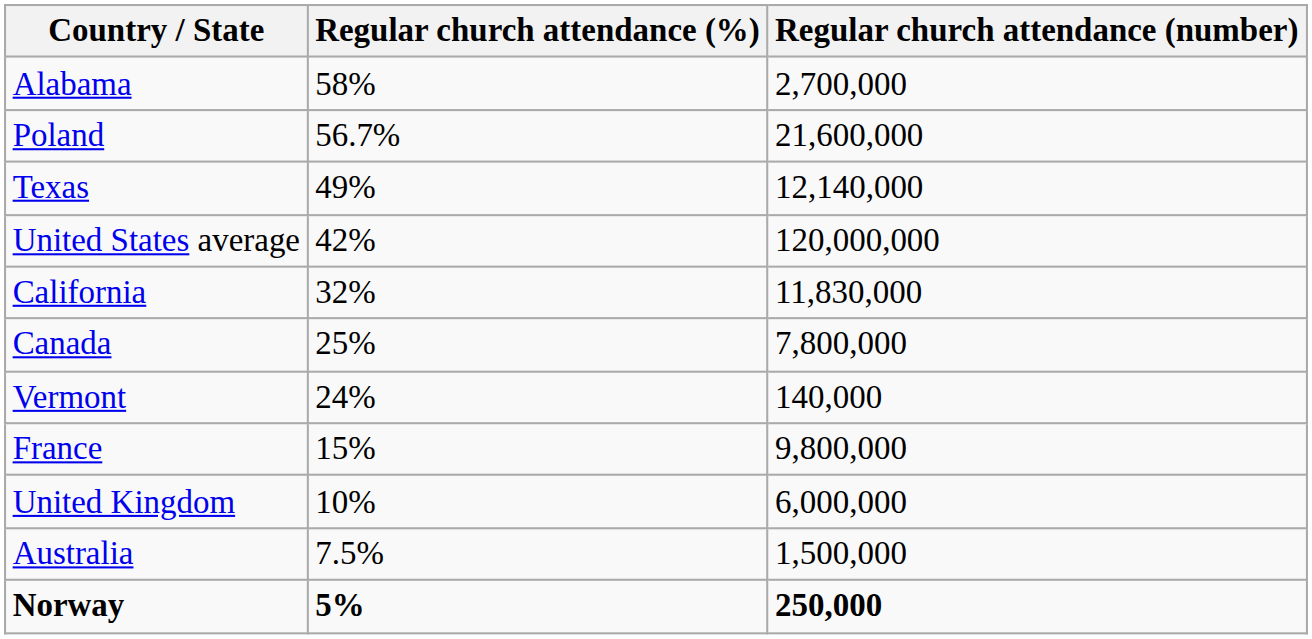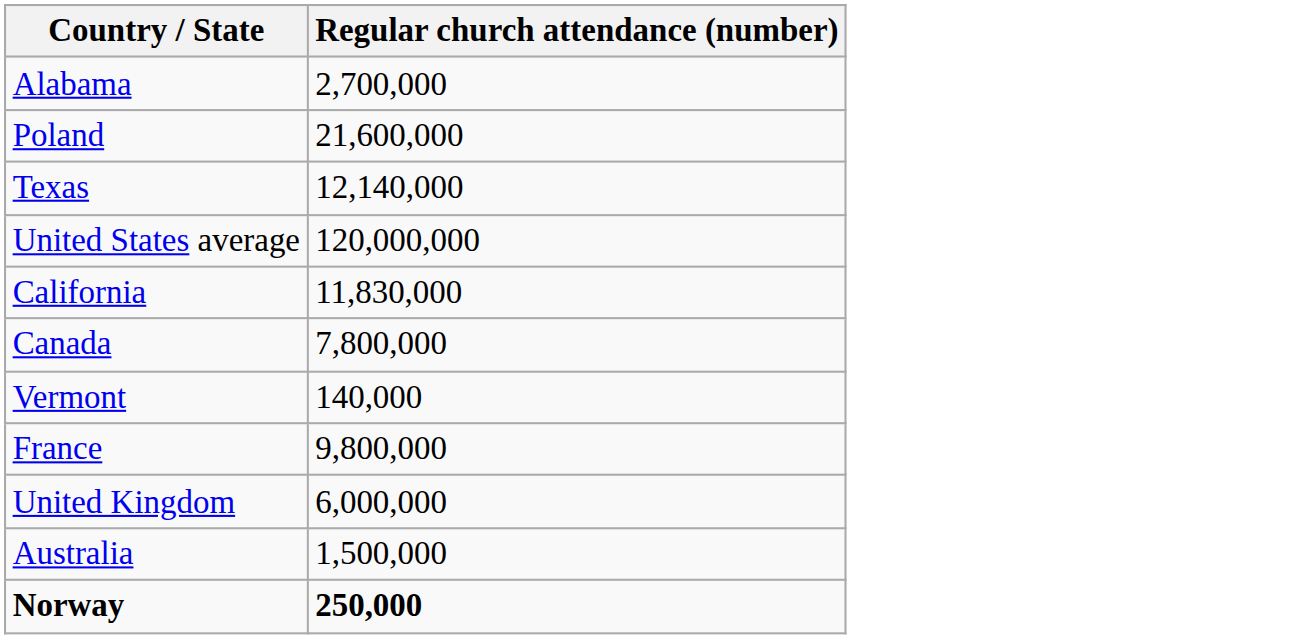 <table class="wikitable">
 <tr>
 <th>Country / State</th>
-<th>Regular church attendance (%)</th>
 <th>Regular church attendance (number)</th>
 </tr>
 <tr>
 <td> <a href='#'>Alabama</a></td>
-<td>58%</td>
 <td>2,700,000</td>
 </tr>
 <tr>
 <td> <a href='#'>Poland</a></td>
-<td>56.7%</td>
 <td>21,600,000</td>
 </tr>
 <tr>
 <td> <a href='#'>Texas</a></td>
-<td>49%</td>
 <td>12,140,000</td>
 </tr>
 <tr>
 <td> <a href='#'>United States</a> average</td>
-<td>42%</td>
 <td>120,000,000</td>
 </tr>
 <tr>
 <td> <a href='#'>California</a></td>
-<td>32%</td>
 <td>11,830,000</td>
 </tr>
 <tr>
 <td> <a href='#'>Canada</a></td>
-<td>25%</td>
 <td>7,800,000</td>
 </tr>
 <tr>
 <td> <a href='#'>Vermont</a></td>
-<td>24%</td>
 <td>140,000</td>
 </tr>
 <tr>
 <td> <a href='#'>France</a></td>
-<td>15%</td>
 <td>9,800,000</td>
 </tr>
 <tr>
 <td> <a href='#'>United Kingdom</a></td>
-<td>10%</td>
 <td>6,000,000</td>
 </tr>
 <tr>
 <td> <a href='#'>Australia</a></td>
-<td>7.5%</td>
 <td>1,500,000</td>
 </tr>
 <tr>
 <td><strong> Norway</strong></td>
-<td><strong>5%</strong></td>
 <td><strong>250,000</strong></td>
 </tr>
 </table>
